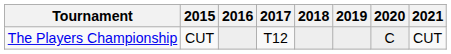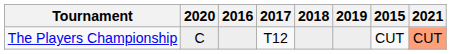 <table class="wikitable" style="font-size:95%;text-align:center;">
 <tr>
 <th>Tournament</th>
-<th>2015</th>
+<th>2020</th>
 <th>2016</th>
 <th>2017</th>
 <th>2018</th>
 <th>2019</th>
-<th>2020</th>
+<th>2015</th>
 <th>2021</th>
 </tr>
 <tr>
 <td align=left><a href='#'>The Players Championship</a></td>
-<td>CUT</td>
+<td style="background:#eeeeee;">C</td>
 <td style="background:#eeeeee;"></td>
 <td>T12</td>
 <td style="background:#eeeeee;"></td>
 <td style="background:#eeeeee;"></td>
-<td style="background:#eeeeee;">C</td>
 <td>CUT</td>
+<td style="background: lightsalmon;">CUT</td>
 </tr>
 </table>
